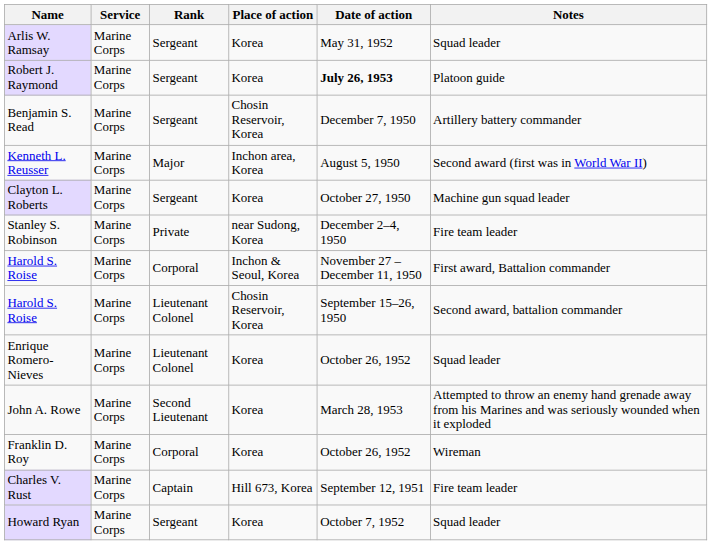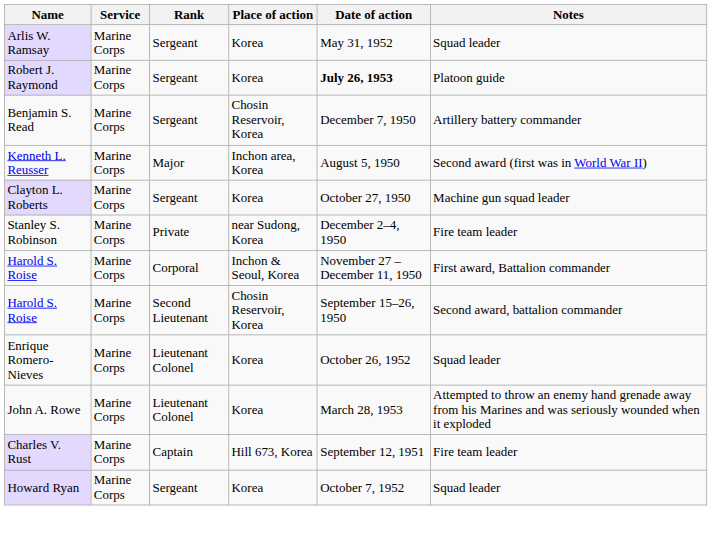 <table class="wikitable sortable">
 <tr>
 <th>Name</th>
 <th>Service</th>
 <th>Rank</th>
 <th>Place of action</th>
 <th>Date of action</th>
 <th>Notes</th>
 </tr>
 <tr>
 <td style="background:#e3d9ff;">Arlis W. Ramsay</td>
 <td>Marine Corps</td>
 <td>Sergeant</td>
 <td>Korea</td>
 <td>May 31, 1952</td>
 <td>Squad leader</td>
 </tr>
 <tr>
 <td style="background:#e3d9ff;">Robert J. Raymond</td>
 <td>Marine Corps</td>
 <td>Sergeant</td>
 <td>Korea</td>
 <td><strong>July 26, 1953</strong></td>
 <td>Platoon guide</td>
 </tr>
 <tr>
 <td>Benjamin S. Read</td>
 <td>Marine Corps</td>
 <td>Sergeant</td>
 <td>Chosin Reservoir, Korea</td>
 <td>December 7, 1950</td>
 <td>Artillery battery commander</td>
 </tr>
 <tr>
 <td><a href='#'>Kenneth L. Reusser</a></td>
 <td>Marine Corps</td>
 <td>Major</td>
 <td>Inchon area, Korea</td>
 <td>August 5, 1950</td>
 <td>Second award (first was in <a href='#'>World War II</a>)</td>
 </tr>
 <tr>
 <td style="background:#e3d9ff;">Clayton L. Roberts</td>
 <td>Marine Corps</td>
 <td>Sergeant</td>
 <td>Korea</td>
 <td>October 27, 1950</td>
 <td>Machine gun squad leader</td>
 </tr>
 <tr>
 <td>Stanley S. Robinson</td>
 <td>Marine Corps</td>
 <td>Private</td>
 <td>near Sudong, Korea</td>
 <td>December 2–4, 1950</td>
 <td>Fire team leader</td>
 </tr>
 <tr>
 <td><a href='#'>Harold S. Roise</a></td>
 <td>Marine Corps</td>
 <td>Corporal</td>
 <td>Inchon & Seoul, Korea</td>
 <td>November 27 – December 11, 1950</td>
 <td>First award, Battalion commander</td>
 </tr>
 <tr>
 <td><a href='#'>Harold S. Roise</a></td>
 <td>Marine Corps</td>
-<td>Lieutenant Colonel</td>
+<td>Second Lieutenant</td>
 <td>Chosin Reservoir, Korea</td>
 <td>September 15–26, 1950</td>
 <td>Second award, battalion commander</td>
 </tr>
 <tr>
 <td>Enrique Romero-Nieves</td>
 <td>Marine Corps</td>
 <td>Lieutenant Colonel</td>
 <td>Korea</td>
 <td>October 26, 1952</td>
 <td>Squad leader</td>
 </tr>
 <tr>
 <td>John A. Rowe</td>
 <td>Marine Corps</td>
-<td>Second Lieutenant</td>
+<td>Lieutenant Colonel</td>
 <td>Korea</td>
 <td>March 28, 1953</td>
 <td>Attempted to throw an enemy hand grenade away from his Marines and was seriously wounded when it exploded</td>
-</tr>
-<tr>
-<td>Franklin D. Roy</td>
-<td>Marine Corps</td>
-<td>Corporal</td>
-<td>Korea</td>
-<td>October 26, 1952</td>
-<td>Wireman</td>
 </tr>
 <tr>
 <td style="background:#e3d9ff;">Charles V. Rust</td>
 <td>Marine Corps</td>
 <td>Captain</td>
 <td>Hill 673, Korea</td>
 <td>September 12, 1951</td>
 <td>Fire team leader</td>
 </tr>
 <tr>
 <td style="background:#e3d9ff;">Howard Ryan</td>
 <td>Marine Corps</td>
 <td>Sergeant</td>
 <td>Korea</td>
 <td>October 7, 1952</td>
 <td>Squad leader</td>
 </tr>
 </table>
